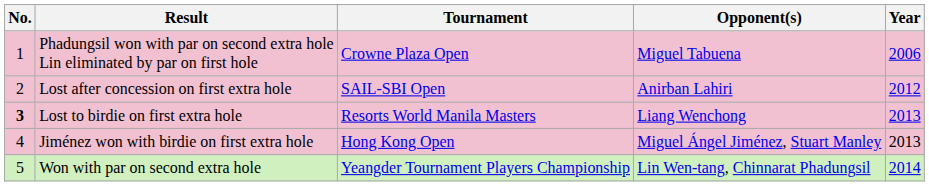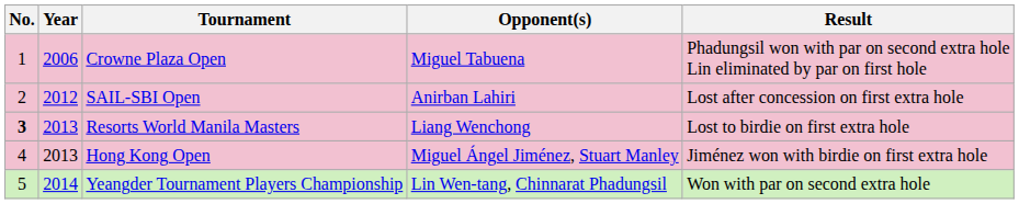 <table class="wikitable" style="font-size:95%;">
 <tr>
 <th>No.</th>
-<th>Result</th>
+<th>Year</th>
 <th>Tournament</th>
 <th>Opponent(s)</th>
-<th>Year</th>
+<th>Result</th>
 </tr>
 <tr style="background:#F2C1D1;">
 <td align=center>1</td>
-<td>Phadungsil won with par on second extra hole<br>Lin eliminated by par on first hole</td>
+<td><a href='#'>2006</a></td>
 <td><a href='#'>Crowne Plaza Open</a></td>
 <td> <a href='#'>Miguel Tabuena</a></td>
-<td><a href='#'>2006</a></td>
+<td>Phadungsil won with par on second extra hole<br>Lin eliminated by par on first hole</td>
 </tr>
 <tr style="background:#F2C1D1;">
 <td align=center>2</td>
-<td>Lost after concession on first extra hole</td>
+<td><a href='#'>2012</a></td>
 <td><a href='#'>SAIL-SBI Open</a></td>
 <td> <a href='#'>Anirban Lahiri</a></td>
-<td><a href='#'>2012</a></td>
+<td>Lost after concession on first extra hole</td>
 </tr>
 <tr style="background:#F2C1D1;">
 <td align=center><strong>3</strong></td>
-<td>Lost to birdie on first extra hole</td>
+<td><a href='#'>2013</a></td>
 <td><a href='#'>Resorts World Manila Masters</a></td>
 <td> <a href='#'>Liang Wenchong</a></td>
-<td><a href='#'>2013</a></td>
+<td>Lost to birdie on first extra hole</td>
 </tr>
 <tr style="background:#F2C1D1;">
 <td align=center>4</td>
-<td>Jiménez won with birdie on first extra hole</td>
+<td>2013</td>
 <td><a href='#'>Hong Kong Open</a></td>
 <td> <a href='#'>Miguel Ángel Jiménez</a>,  <a href='#'>Stuart Manley</a></td>
-<td>2013</td>
+<td>Jiménez won with birdie on first extra hole</td>
 </tr>
 <tr style="background:#D0F0C0;">
 <td align=center>5</td>
-<td>Won with par on second extra hole</td>
+<td><a href='#'>2014</a></td>
 <td><a href='#'>Yeangder Tournament Players Championship</a></td>
 <td> <a href='#'>Lin Wen-tang</a>,  <a href='#'>Chinnarat Phadungsil</a></td>
-<td><a href='#'>2014</a></td>
+<td>Won with par on second extra hole</td>
 </tr>
 </table>
